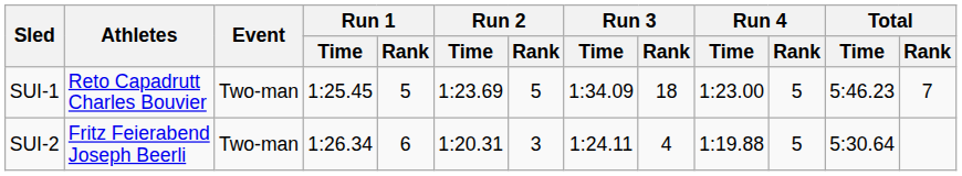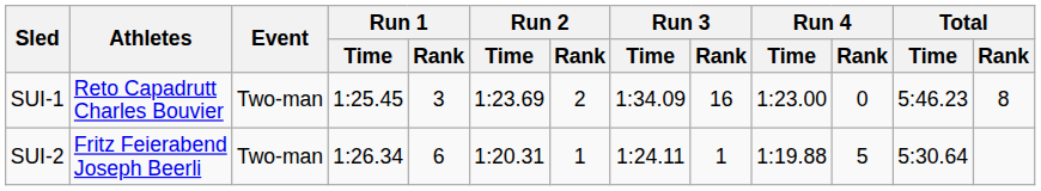 <table class="wikitable" border="1" style="font-size:90%">
 <tr>
 <th rowspan="2">Sled</th>
 <th rowspan="2">Athletes</th>
 <th rowspan="2">Event</th>
 <th colspan="2">Run 1</th>
 <th colspan="2">Run 2</th>
 <th colspan="2">Run 3</th>
 <th colspan="2">Run 4</th>
 <th colspan="2">Total</th>
 </tr>
 <tr>
 <th>Time</th>
 <th>Rank</th>
 <th>Time</th>
 <th>Rank</th>
 <th>Time</th>
 <th>Rank</th>
 <th>Time</th>
 <th>Rank</th>
 <th>Time</th>
 <th>Rank</th>
 </tr>
 <tr>
 <td align="center">SUI-1</td>
 <td><a href='#'>Reto Capadrutt</a><br><a href='#'>Charles Bouvier</a></td>
 <td>Two-man</td>
 <td align="center">1:25.45</td>
-<td align="center">5</td>
+<td align="center">3</td>
 <td align="center">1:23.69</td>
-<td align="center">5</td>
+<td align="center">2</td>
 <td align="center">1:34.09</td>
-<td align="center">18</td>
+<td align="center">16</td>
 <td align="center">1:23.00</td>
-<td align="center">5</td>
+<td align="center">0</td>
 <td align="center">5:46.23</td>
-<td align="center">7</td>
+<td align="center">8</td>
 </tr>
 <tr>
 <td align="center">SUI-2</td>
 <td><a href='#'>Fritz Feierabend</a><br><a href='#'>Joseph Beerli</a></td>
 <td>Two-man</td>
 <td align="center">1:26.34</td>
 <td align="center">6</td>
 <td align="center">1:20.31</td>
-<td align="center">3</td>
+<td align="center">1</td>
 <td align="center">1:24.11</td>
-<td align="center">4</td>
+<td align="center">1</td>
 <td align="center">1:19.88</td>
 <td align="center">5</td>
 <td align="center">5:30.64</td>
 <td align="center"></td>
 </tr>
 </table>
